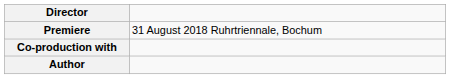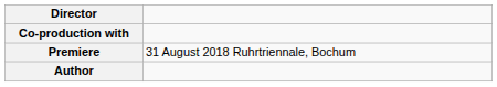 <table class="wikitable" style="width:650px; ">
 <tr>
 <th align="left" valign="top">Director</th>
+<td align="left" valign="top"></td>
+</tr>
+<tr>
+<th align="left" valign="top">Co-production with</th>
 <td align="left" valign="top"></td>
 </tr>
 <tr>
 <th align="left" valign="top">Premiere</th>
 <td align="left" valign="top">31 August 2018  Ruhrtriennale, Bochum</td>
 </tr>
 <tr>
-<th align="left" valign="top">Co-production with</th>
-<td align="left" valign="top"></td>
-</tr>
-<tr>
 <th align="left" valign="top" style="width:180px;">Author</th>
 <td align="left" valign="top" style="width:470px;"></td>
 </tr>
 </table>
